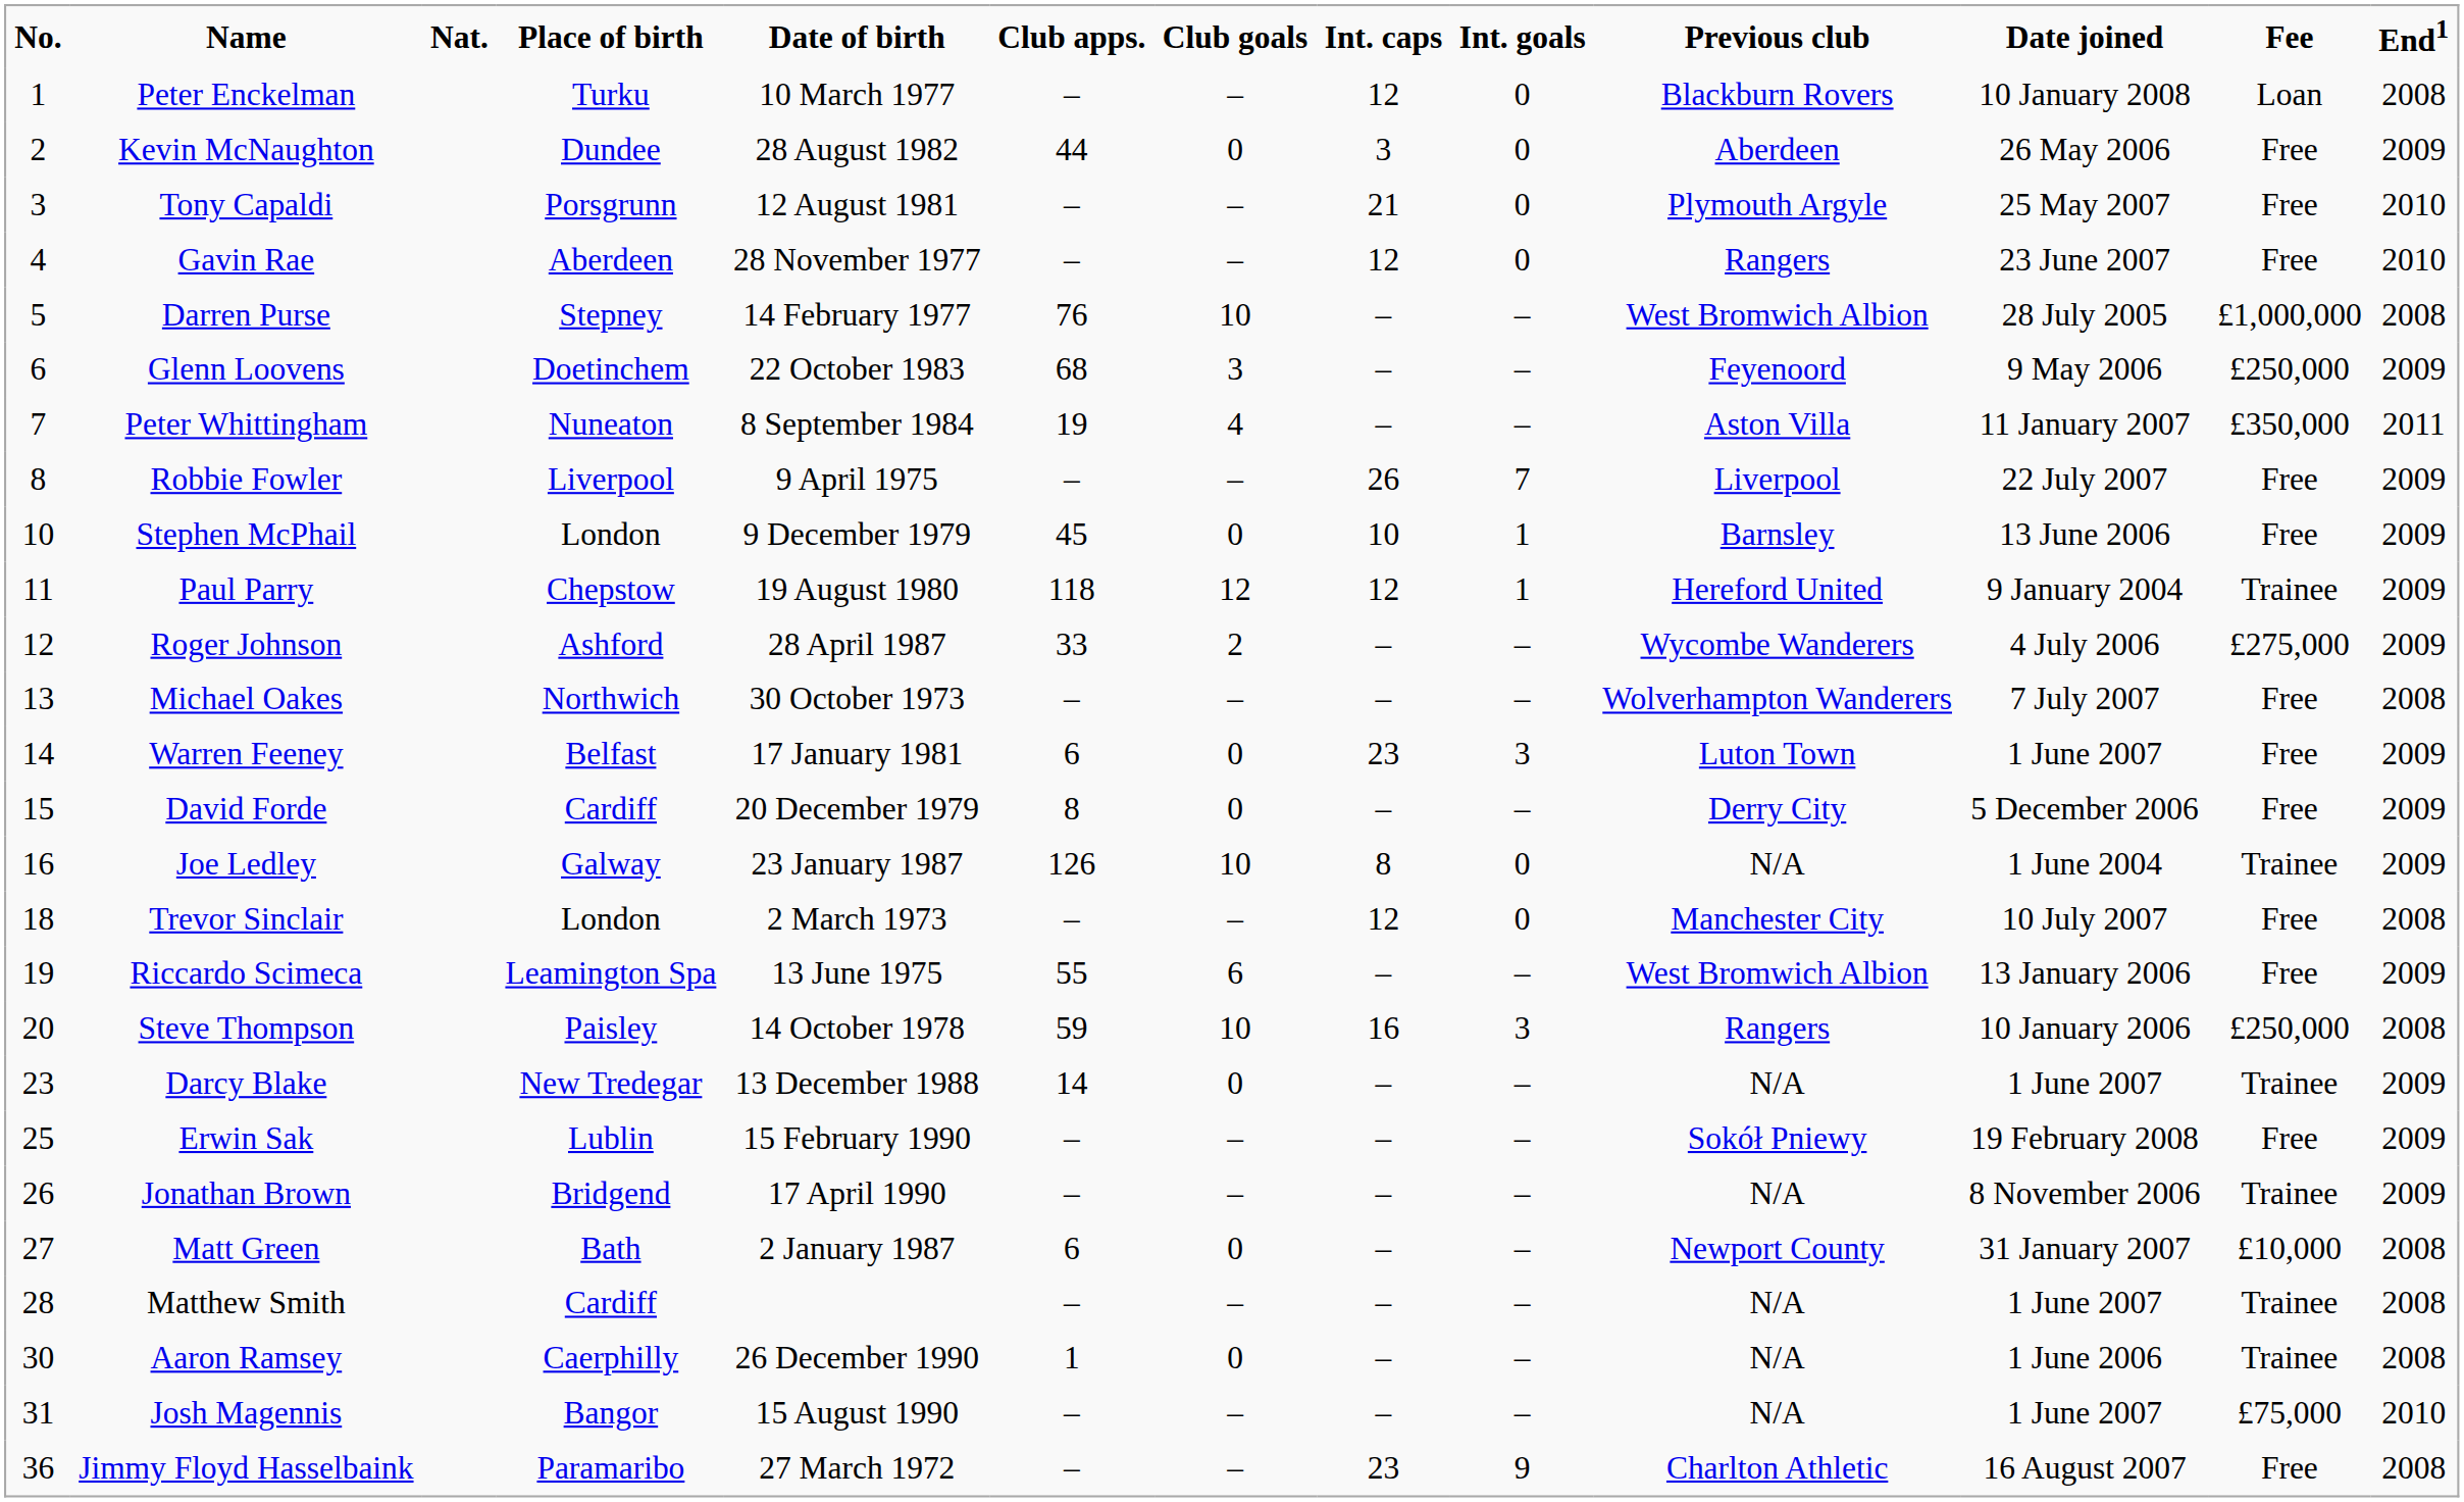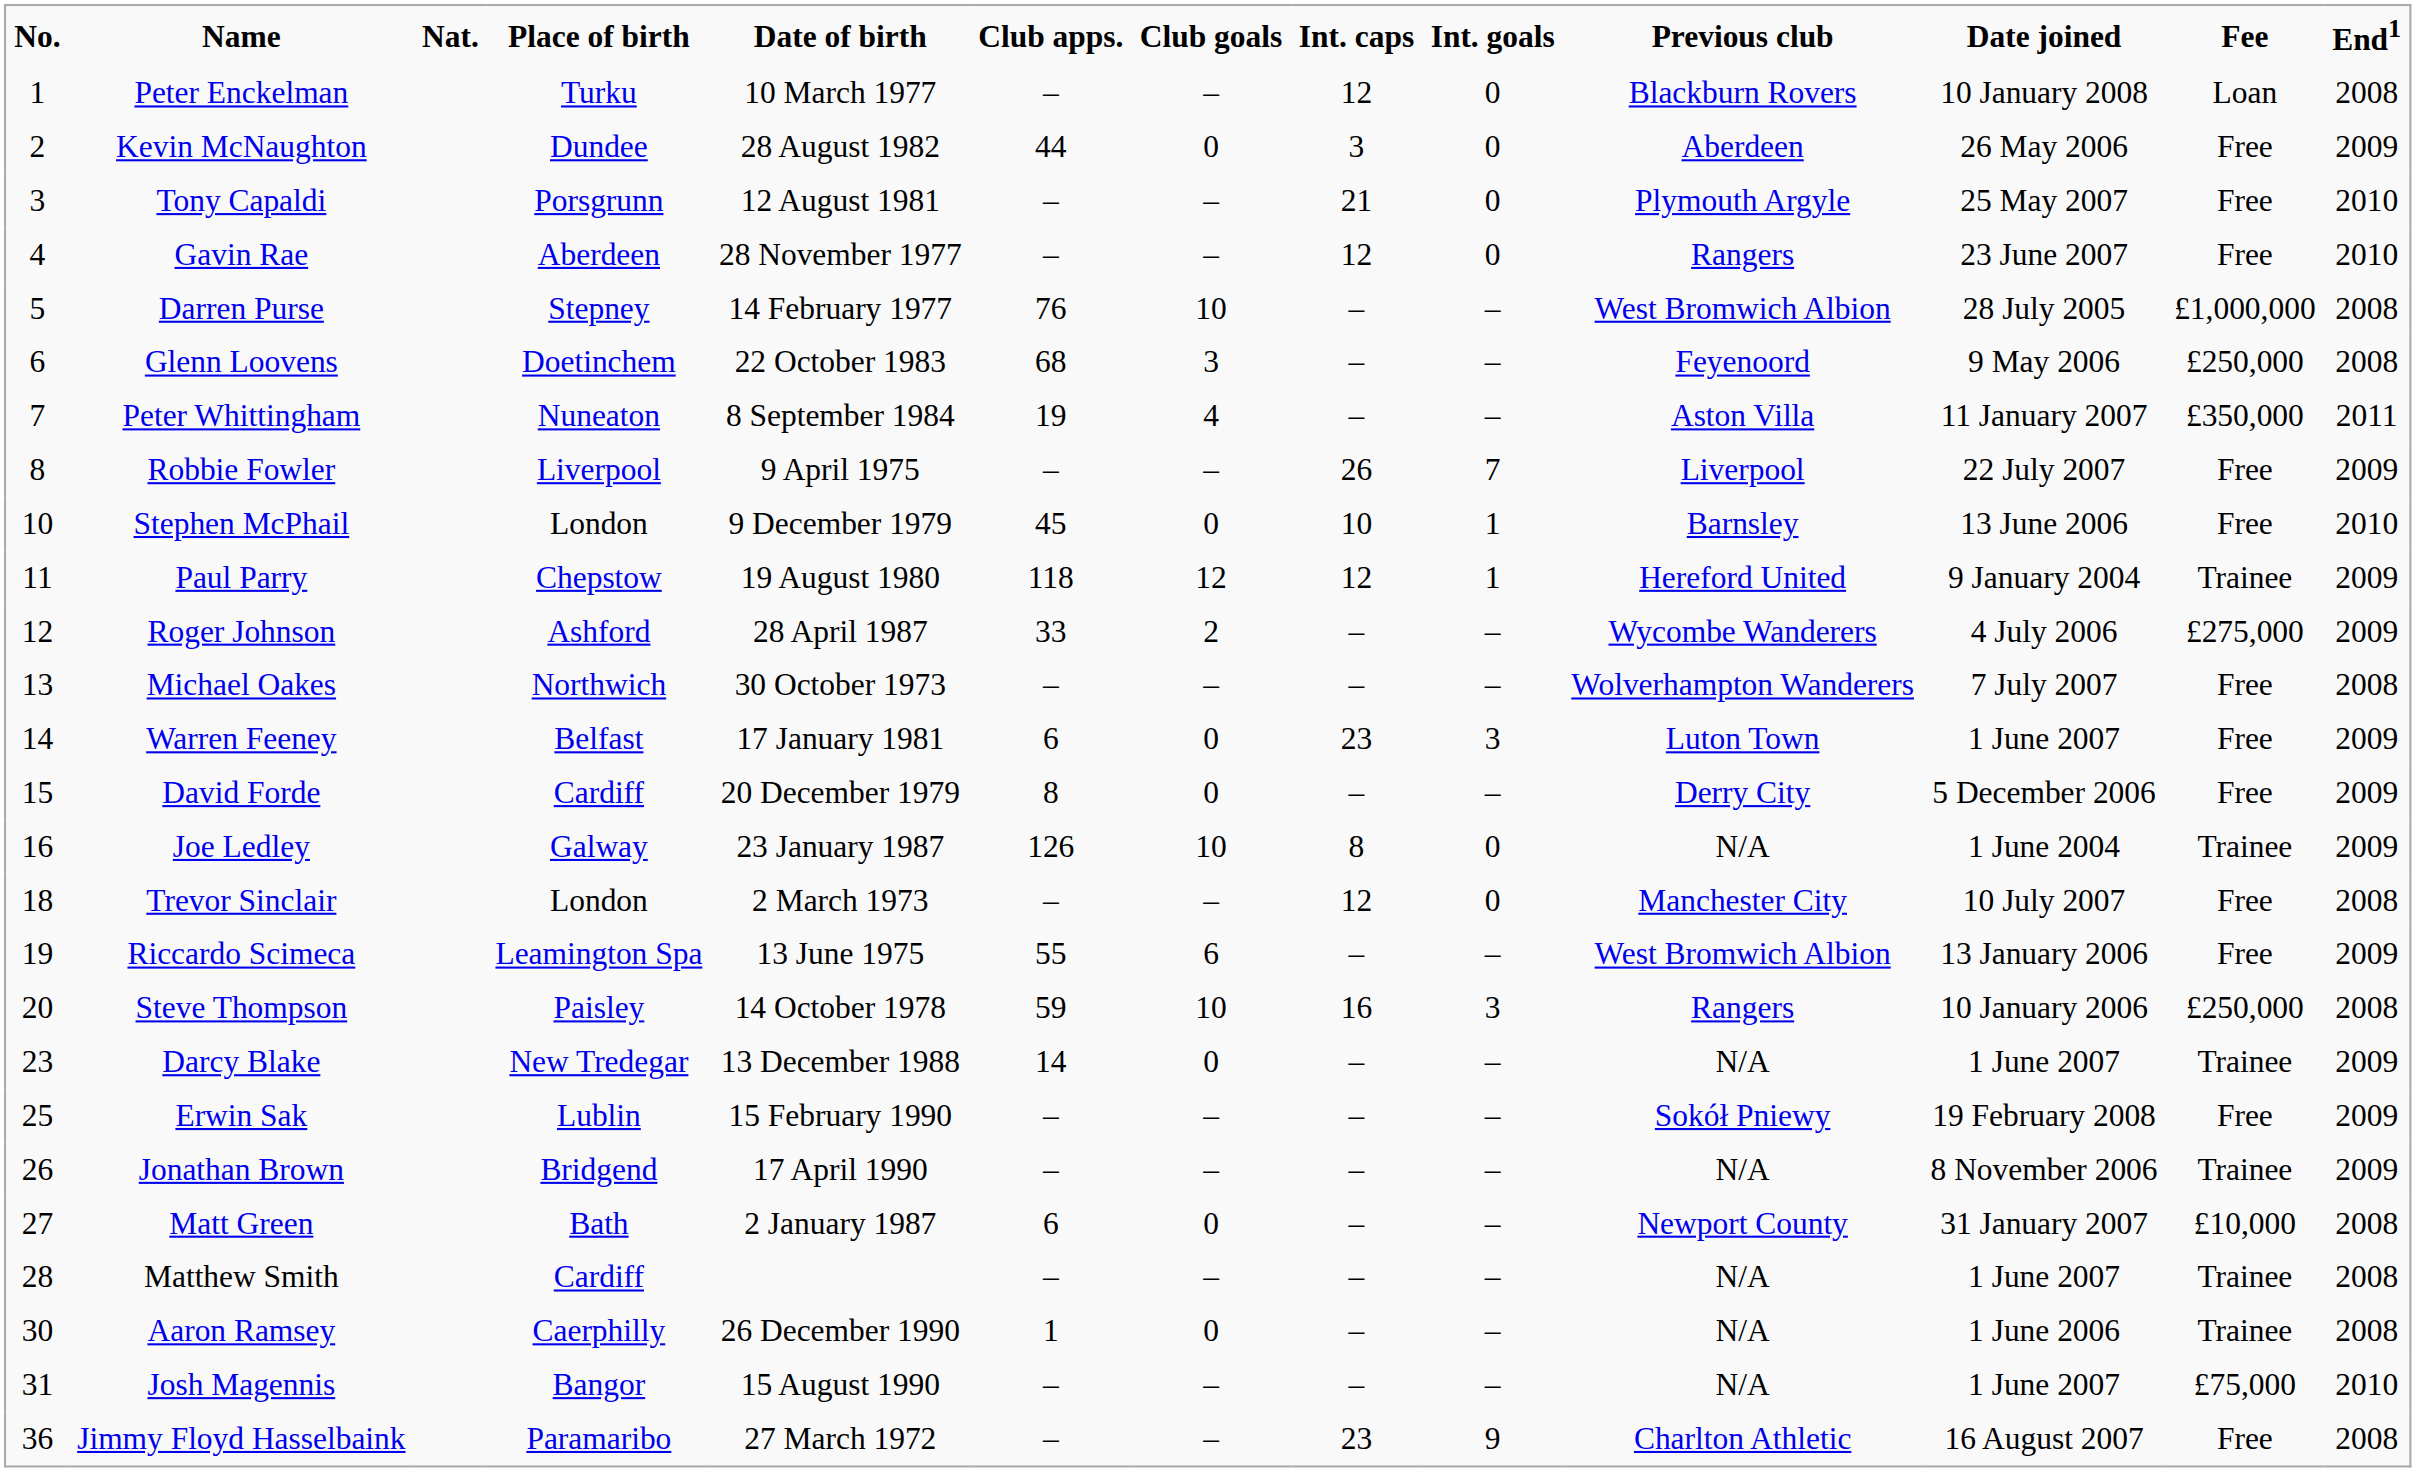 <table class= border="2" cellpadding="4" cellspacing="0" style="text-align:center; margin: 1em 1em 1em 0; background: #f9f9f9; border: 1px #aaa solid; border-collapse: collapse; font-size: 95%;">
 <tr>
 <th>No.</th>
 <th>Name</th>
 <th>Nat.</th>
 <th>Place of birth</th>
 <th>Date of birth</th>
 <th>Club apps.</th>
 <th>Club goals</th>
 <th>Int. caps</th>
 <th>Int. goals</th>
 <th>Previous club</th>
 <th>Date joined</th>
 <th>Fee</th>
 <th>End<sup>1</sup></th>
 </tr>
 <tr>
 <td>1</td>
 <td><a href='#'>Peter Enckelman</a></td>
 <td></td>
 <td><a href='#'>Turku</a></td>
 <td>10 March 1977</td>
 <td>–</td>
 <td>–</td>
 <td>12</td>
 <td>0</td>
 <td><a href='#'>Blackburn Rovers</a></td>
 <td>10 January 2008</td>
 <td>Loan</td>
 <td>2008</td>
 </tr>
 <tr>
 <td>2</td>
 <td><a href='#'>Kevin McNaughton</a></td>
 <td></td>
 <td><a href='#'>Dundee</a></td>
 <td>28 August 1982</td>
 <td>44</td>
 <td>0</td>
 <td>3</td>
 <td>0</td>
 <td><a href='#'>Aberdeen</a></td>
 <td>26 May 2006</td>
 <td>Free</td>
 <td>2009</td>
 </tr>
 <tr>
 <td>3</td>
 <td><a href='#'>Tony Capaldi</a></td>
 <td></td>
 <td><a href='#'>Porsgrunn</a> </td>
 <td>12 August 1981</td>
 <td>–</td>
 <td>–</td>
 <td>21</td>
 <td>0</td>
 <td><a href='#'>Plymouth Argyle</a></td>
 <td>25 May 2007</td>
 <td>Free</td>
 <td>2010</td>
 </tr>
 <tr>
 <td>4</td>
 <td><a href='#'>Gavin Rae</a></td>
 <td></td>
 <td><a href='#'>Aberdeen</a></td>
 <td>28 November 1977</td>
 <td>–</td>
 <td>–</td>
 <td>12</td>
 <td>0</td>
 <td><a href='#'>Rangers</a></td>
 <td>23 June 2007</td>
 <td>Free</td>
 <td>2010</td>
 </tr>
 <tr>
 <td>5</td>
 <td><a href='#'>Darren Purse</a></td>
 <td></td>
 <td><a href='#'>Stepney</a></td>
 <td>14 February 1977</td>
 <td>76</td>
 <td>10</td>
 <td>–</td>
 <td>–</td>
 <td><a href='#'>West Bromwich Albion</a></td>
 <td>28 July 2005</td>
 <td>£1,000,000</td>
 <td>2008</td>
 </tr>
 <tr>
 <td>6</td>
 <td><a href='#'>Glenn Loovens</a></td>
 <td></td>
 <td><a href='#'>Doetinchem</a></td>
 <td>22 October 1983</td>
 <td>68</td>
 <td>3</td>
 <td>–</td>
 <td>–</td>
 <td><a href='#'>Feyenoord</a></td>
 <td>9 May 2006</td>
 <td>£250,000</td>
-<td>2009</td>
+<td>2008</td>
 </tr>
 <tr>
 <td>7</td>
 <td><a href='#'>Peter Whittingham</a></td>
 <td></td>
 <td><a href='#'>Nuneaton</a></td>
 <td>8 September 1984</td>
 <td>19</td>
 <td>4</td>
 <td>–</td>
 <td>–</td>
 <td><a href='#'>Aston Villa</a></td>
 <td>11 January 2007</td>
 <td>£350,000</td>
 <td>2011</td>
 </tr>
 <tr>
 <td>8</td>
 <td><a href='#'>Robbie Fowler</a></td>
 <td></td>
 <td><a href='#'>Liverpool</a></td>
 <td>9 April 1975</td>
 <td>–</td>
 <td>–</td>
 <td>26</td>
 <td>7</td>
 <td><a href='#'>Liverpool</a></td>
 <td>22 July 2007</td>
 <td>Free</td>
 <td>2009</td>
 </tr>
 <tr>
 <td>10</td>
 <td><a href='#'>Stephen McPhail</a></td>
 <td></td>
 <td>London </td>
 <td>9 December 1979</td>
 <td>45</td>
 <td>0</td>
 <td>10</td>
 <td>1</td>
 <td><a href='#'>Barnsley</a></td>
 <td>13 June 2006</td>
 <td>Free</td>
-<td>2009</td>
+<td>2010</td>
 </tr>
 <tr>
 <td>11</td>
 <td><a href='#'>Paul Parry</a></td>
 <td></td>
 <td><a href='#'>Chepstow</a></td>
 <td>19 August 1980</td>
 <td>118</td>
 <td>12</td>
 <td>12</td>
 <td>1</td>
 <td><a href='#'>Hereford United</a></td>
 <td>9 January 2004</td>
 <td>Trainee</td>
 <td>2009</td>
 </tr>
 <tr>
 <td>12</td>
 <td><a href='#'>Roger Johnson</a></td>
 <td></td>
 <td><a href='#'>Ashford</a></td>
 <td>28 April 1987</td>
 <td>33</td>
 <td>2</td>
 <td>–</td>
 <td>–</td>
 <td><a href='#'>Wycombe Wanderers</a></td>
 <td>4 July 2006</td>
 <td>£275,000</td>
 <td>2009</td>
 </tr>
 <tr>
 <td>13</td>
 <td><a href='#'>Michael Oakes</a></td>
 <td></td>
 <td><a href='#'>Northwich</a></td>
 <td>30 October 1973</td>
 <td>–</td>
 <td>–</td>
 <td>–</td>
 <td>–</td>
 <td><a href='#'>Wolverhampton Wanderers</a></td>
 <td>7 July 2007</td>
 <td>Free</td>
 <td>2008</td>
 </tr>
 <tr>
 <td>14</td>
 <td><a href='#'>Warren Feeney</a></td>
 <td></td>
 <td><a href='#'>Belfast</a></td>
 <td>17 January 1981</td>
 <td>6</td>
 <td>0</td>
 <td>23</td>
 <td>3</td>
 <td><a href='#'>Luton Town</a></td>
 <td>1 June 2007</td>
 <td>Free</td>
 <td>2009</td>
 </tr>
 <tr>
 <td>15</td>
 <td><a href='#'>David Forde</a></td>
 <td></td>
 <td><a href='#'>Cardiff</a></td>
 <td>20 December 1979</td>
 <td>8</td>
 <td>0</td>
 <td>–</td>
 <td>–</td>
 <td><a href='#'>Derry City</a></td>
 <td>5 December 2006</td>
 <td>Free</td>
 <td>2009</td>
 </tr>
 <tr>
 <td>16</td>
 <td><a href='#'>Joe Ledley</a></td>
 <td></td>
 <td><a href='#'>Galway</a></td>
 <td>23 January 1987</td>
 <td>126</td>
 <td>10</td>
 <td>8</td>
 <td>0</td>
 <td>N/A</td>
 <td>1 June 2004</td>
 <td>Trainee</td>
 <td>2009</td>
 </tr>
 <tr>
 <td>18</td>
 <td><a href='#'>Trevor Sinclair</a></td>
 <td></td>
 <td>London</td>
 <td>2 March 1973</td>
 <td>–</td>
 <td>–</td>
 <td>12</td>
 <td>0</td>
 <td><a href='#'>Manchester City</a></td>
 <td>10 July 2007</td>
 <td>Free</td>
 <td>2008</td>
 </tr>
 <tr>
 <td>19</td>
 <td><a href='#'>Riccardo Scimeca</a></td>
 <td></td>
 <td><a href='#'>Leamington Spa</a></td>
 <td>13 June 1975</td>
 <td>55</td>
 <td>6</td>
 <td>–</td>
 <td>–</td>
 <td><a href='#'>West Bromwich Albion</a></td>
 <td>13 January 2006</td>
 <td>Free</td>
 <td>2009</td>
 </tr>
 <tr>
 <td>20</td>
 <td><a href='#'>Steve Thompson</a></td>
 <td></td>
 <td><a href='#'>Paisley</a></td>
 <td>14 October 1978</td>
 <td>59</td>
 <td>10</td>
 <td>16</td>
 <td>3</td>
 <td><a href='#'>Rangers</a></td>
 <td>10 January 2006</td>
 <td>£250,000</td>
 <td>2008</td>
 </tr>
 <tr>
 <td>23</td>
 <td><a href='#'>Darcy Blake</a></td>
 <td></td>
 <td><a href='#'>New Tredegar</a></td>
 <td>13 December 1988</td>
 <td>14</td>
 <td>0</td>
 <td>–</td>
 <td>–</td>
 <td>N/A</td>
 <td>1 June 2007</td>
 <td>Trainee</td>
 <td>2009</td>
 </tr>
 <tr>
 <td>25</td>
 <td><a href='#'>Erwin Sak</a></td>
 <td></td>
 <td><a href='#'>Lublin</a></td>
 <td>15 February 1990</td>
 <td>–</td>
 <td>–</td>
 <td>–</td>
 <td>–</td>
 <td><a href='#'>Sokół Pniewy</a></td>
 <td>19 February 2008</td>
 <td>Free</td>
 <td>2009</td>
 </tr>
 <tr>
 <td>26</td>
 <td><a href='#'>Jonathan Brown</a></td>
 <td></td>
 <td><a href='#'>Bridgend</a></td>
 <td>17 April 1990</td>
 <td>–</td>
 <td>–</td>
 <td>–</td>
 <td>–</td>
 <td>N/A</td>
 <td>8 November 2006</td>
 <td>Trainee</td>
 <td>2009</td>
 </tr>
 <tr>
 <td>27</td>
 <td><a href='#'>Matt Green</a></td>
 <td></td>
 <td><a href='#'>Bath</a></td>
 <td>2 January 1987</td>
 <td>6</td>
 <td>0</td>
 <td>–</td>
 <td>–</td>
 <td><a href='#'>Newport County</a></td>
 <td>31 January 2007</td>
 <td>£10,000</td>
 <td>2008</td>
 </tr>
 <tr>
 <td>28</td>
 <td>Matthew Smith</td>
 <td></td>
 <td><a href='#'>Cardiff</a></td>
 <td></td>
 <td>–</td>
 <td>–</td>
 <td>–</td>
 <td>–</td>
 <td>N/A</td>
 <td>1 June 2007</td>
 <td>Trainee</td>
 <td>2008</td>
 </tr>
 <tr>
 <td>30</td>
 <td><a href='#'>Aaron Ramsey</a></td>
 <td></td>
 <td><a href='#'>Caerphilly</a></td>
 <td>26 December 1990</td>
 <td>1</td>
 <td>0</td>
 <td>–</td>
 <td>–</td>
 <td>N/A</td>
 <td>1 June 2006</td>
 <td>Trainee</td>
 <td>2008</td>
 </tr>
 <tr>
 <td>31</td>
 <td><a href='#'>Josh Magennis</a></td>
 <td></td>
 <td><a href='#'>Bangor</a></td>
 <td>15 August 1990</td>
 <td>–</td>
 <td>–</td>
 <td>–</td>
 <td>–</td>
 <td>N/A</td>
 <td>1 June 2007</td>
 <td>£75,000</td>
 <td>2010</td>
 </tr>
 <tr>
 <td>36</td>
 <td><a href='#'>Jimmy Floyd Hasselbaink</a></td>
 <td></td>
 <td><a href='#'>Paramaribo</a> </td>
 <td>27 March 1972</td>
 <td>–</td>
 <td>–</td>
 <td>23</td>
 <td>9</td>
 <td><a href='#'>Charlton Athletic</a></td>
 <td>16 August 2007</td>
 <td>Free</td>
 <td>2008</td>
 </tr>
 </table>
